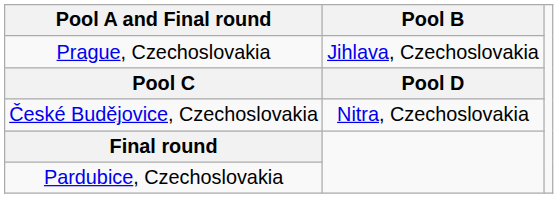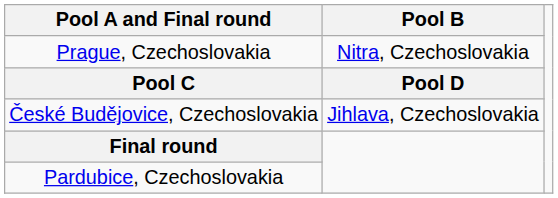 <table class="wikitable" style="text-align:center">
 <tr>
 <th>Pool A and Final round</th>
 <th>Pool B</th>
 <td rowspan=6></td>
 </tr>
 <tr>
 <td> <a href='#'>Prague</a>, Czechoslovakia</td>
-<td> <a href='#'>Jihlava</a>, Czechoslovakia</td>
+<td> <a href='#'>Nitra</a>, Czechoslovakia</td>
 </tr>
 <tr>
 <th>Pool C</th>
 <th>Pool D</th>
 </tr>
 <tr>
 <td> <a href='#'>České Budějovice</a>, Czechoslovakia</td>
-<td> <a href='#'>Nitra</a>, Czechoslovakia</td>
+<td> <a href='#'>Jihlava</a>, Czechoslovakia</td>
 </tr>
 <tr>
 <th>Final round</th>
 </tr>
 <tr>
 <td> <a href='#'>Pardubice</a>, Czechoslovakia</td>
 </tr>
 </table>
